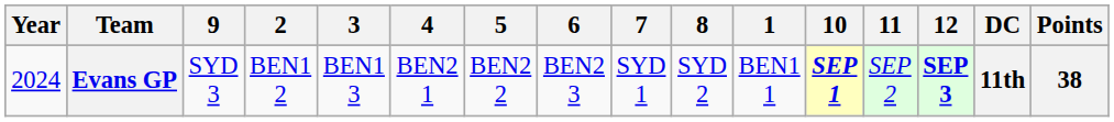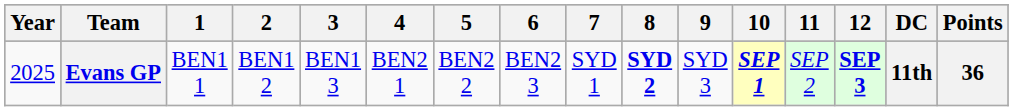 <table class="wikitable" style="text-align:center; font-size:85%">
 <tr>
 <th>Year</th>
 <th>Team</th>
-<th>9</th>
+<th>1</th>
 <th>2</th>
 <th>3</th>
 <th>4</th>
 <th>5</th>
 <th>6</th>
 <th>7</th>
 <th>8</th>
-<th>1</th>
+<th>9</th>
 <th>10</th>
 <th>11</th>
 <th>12</th>
 <th>DC</th>
 <th>Points</th>
 </tr>
 <tr>
-<td><a href='#'>2024</a></td>
+<td><a href='#'>2025</a></td>
 <th nowrap><a href='#'>Evans GP</a></th>
-<td style="background:#"><a href='#'>SYD<br>3</a><br></td>
+<td style="background:#"><a href='#'>BEN1<br>1</a><br></td>
 <td style="background:#"><a href='#'>BEN1<br>2</a><br></td>
 <td style="background:#"><a href='#'>BEN1<br>3</a><br></td>
 <td style="background:#"><a href='#'>BEN2<br>1</a><br></td>
 <td style="background:#"><a href='#'>BEN2<br>2</a><br></td>
 <td style="background:#"><a href='#'>BEN2<br>3</a><br></td>
 <td style="background:#"><a href='#'>SYD<br>1</a><br></td>
-<td style="background:#"><a href='#'>SYD<br>2</a><br></td>
-<td style="background:#"><a href='#'>BEN1<br>1</a><br></td>
+<td style="background:#"><strong><a href='#'>SYD<br>2</a><br></strong></td>
+<td style="background:#"><a href='#'>SYD<br>3</a><br></td>
 <td style="background:#ffffbf"><a href='#'><strong><em>SEP<br>1</em></strong></a><br></td>
 <td style="background:#dfffdf"><a href='#'><em>SEP<br>2</em></a><br></td>
 <td style="background:#dfffdf"><strong><a href='#'>SEP<br>3</a><br></strong></td>
 <th>11th</th>
-<th>38</th>
+<th>36</th>
 </tr>
 </table>
